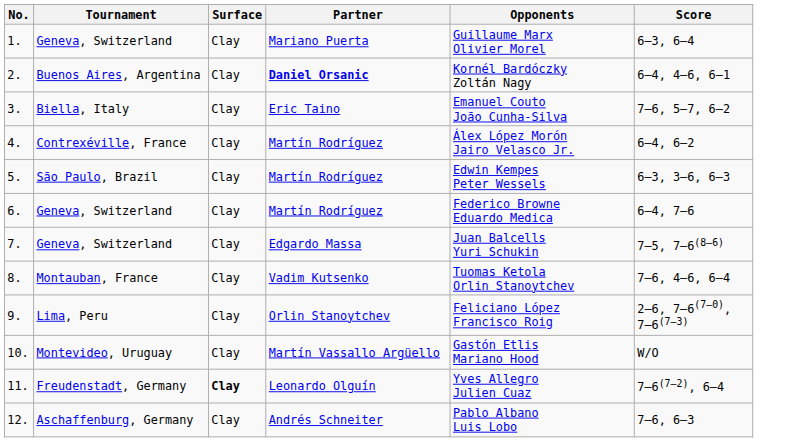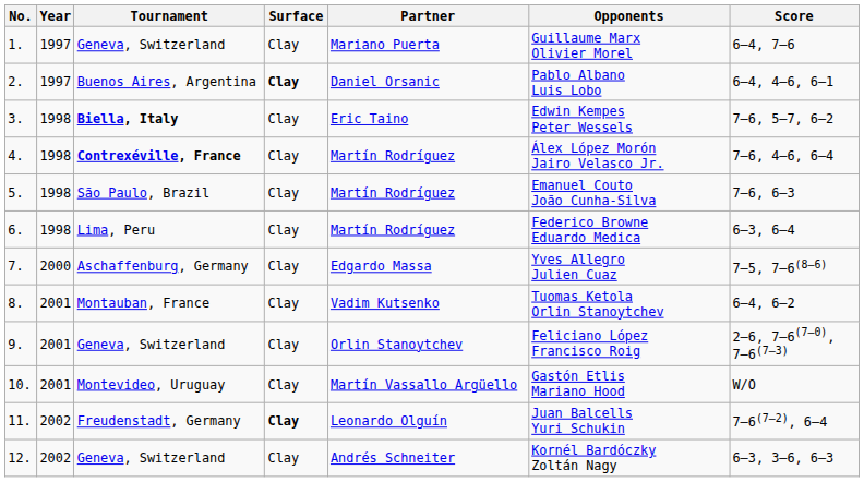 <table class="sortable wikitable" style=font-size:97%>
 <tr>
 <th width=25>No.</th>
+<th width=30>Year</th>
 <th width=180>Tournament</th>
 <th width=55>Surface</th>
 <th width=190>Partner</th>
 <th width=190>Opponents</th>
 <th width=120>Score</th>
 </tr>
 <tr>
 <td>1.</td>
+<td>1997</td>
 <td><a href='#'>Geneva</a>, Switzerland</td>
 <td>Clay</td>
 <td> <a href='#'>Mariano Puerta</a></td>
 <td> <a href='#'>Guillaume Marx</a><br> <a href='#'>Olivier Morel</a></td>
-<td>6–3, 6–4</td>
+<td>6–4, 7–6</td>
 </tr>
 <tr>
 <td>2.</td>
+<td>1997</td>
 <td><a href='#'>Buenos Aires</a>, Argentina</td>
-<td>Clay</td>
-<td><strong> <a href='#'>Daniel Orsanic</a></strong></td>
-<td> <a href='#'>Kornél Bardóczky</a><br> Zoltán Nagy</td>
+<td><strong>Clay</strong></td>
+<td> <a href='#'>Daniel Orsanic</a></td>
+<td> <a href='#'>Pablo Albano</a><br> <a href='#'>Luis Lobo</a></td>
 <td>6–4, 4–6, 6–1</td>
 </tr>
 <tr>
 <td>3.</td>
-<td><a href='#'>Biella</a>, Italy</td>
+<td>1998</td>
+<td><strong><a href='#'>Biella</a>, Italy</strong></td>
 <td>Clay</td>
 <td> <a href='#'>Eric Taino</a></td>
-<td> <a href='#'>Emanuel Couto</a><br> <a href='#'>João Cunha-Silva</a></td>
+<td> <a href='#'>Edwin Kempes</a><br> <a href='#'>Peter Wessels</a></td>
 <td>7–6, 5–7, 6–2</td>
 </tr>
 <tr>
 <td>4.</td>
-<td><a href='#'>Contrexéville</a>, France</td>
+<td>1998</td>
+<td><strong><a href='#'>Contrexéville</a>, France</strong></td>
 <td>Clay</td>
 <td> <a href='#'>Martín Rodríguez</a></td>
 <td> <a href='#'>Álex López Morón</a><br> <a href='#'>Jairo Velasco Jr.</a></td>
-<td>6–4, 6–2</td>
+<td>7–6, 4–6, 6–4</td>
 </tr>
 <tr>
 <td>5.</td>
+<td>1998</td>
 <td><a href='#'>São Paulo</a>, Brazil</td>
 <td>Clay</td>
 <td> <a href='#'>Martín Rodríguez</a></td>
-<td> <a href='#'>Edwin Kempes</a><br> <a href='#'>Peter Wessels</a></td>
-<td>6–3, 3–6, 6–3</td>
+<td> <a href='#'>Emanuel Couto</a><br> <a href='#'>João Cunha-Silva</a></td>
+<td>7–6, 6–3</td>
 </tr>
 <tr>
 <td>6.</td>
-<td><a href='#'>Geneva</a>, Switzerland</td>
+<td>1998</td>
+<td><a href='#'>Lima</a>, Peru</td>
 <td>Clay</td>
 <td> <a href='#'>Martín Rodríguez</a></td>
 <td> <a href='#'>Federico Browne</a><br> <a href='#'>Eduardo Medica</a></td>
-<td>6–4, 7–6</td>
+<td>6–3, 6–4</td>
 </tr>
 <tr>
 <td>7.</td>
-<td><a href='#'>Geneva</a>, Switzerland</td>
+<td>2000</td>
+<td><a href='#'>Aschaffenburg</a>, Germany</td>
 <td>Clay</td>
 <td> <a href='#'>Edgardo Massa</a></td>
-<td> <a href='#'>Juan Balcells</a><br> <a href='#'>Yuri Schukin</a></td>
+<td> <a href='#'>Yves Allegro</a><br> <a href='#'>Julien Cuaz</a></td>
 <td>7–5, 7–6<sup>(8–6)</sup></td>
 </tr>
 <tr>
 <td>8.</td>
+<td>2001</td>
 <td><a href='#'>Montauban</a>, France</td>
 <td>Clay</td>
 <td> <a href='#'>Vadim Kutsenko</a></td>
 <td> <a href='#'>Tuomas Ketola</a><br> <a href='#'>Orlin Stanoytchev</a></td>
-<td>7–6, 4–6, 6–4</td>
+<td>6–4, 6–2</td>
 </tr>
 <tr>
 <td>9.</td>
-<td><a href='#'>Lima</a>, Peru</td>
+<td>2001</td>
+<td><a href='#'>Geneva</a>, Switzerland</td>
 <td>Clay</td>
 <td> <a href='#'>Orlin Stanoytchev</a></td>
 <td> <a href='#'>Feliciano López</a><br> <a href='#'>Francisco Roig</a></td>
 <td>2–6, 7–6<sup>(7–0)</sup>, 7–6<sup>(7–3)</sup></td>
 </tr>
 <tr>
 <td>10.</td>
+<td>2001</td>
 <td><a href='#'>Montevideo</a>, Uruguay</td>
 <td>Clay</td>
 <td> <a href='#'>Martín Vassallo Argüello</a></td>
 <td> <a href='#'>Gastón Etlis</a><br> <a href='#'>Mariano Hood</a></td>
 <td>W/O</td>
 </tr>
 <tr>
 <td>11.</td>
+<td>2002</td>
 <td><a href='#'>Freudenstadt</a>, Germany</td>
 <td><strong>Clay</strong></td>
 <td> <a href='#'>Leonardo Olguín</a></td>
-<td> <a href='#'>Yves Allegro</a><br> <a href='#'>Julien Cuaz</a></td>
+<td> <a href='#'>Juan Balcells</a><br> <a href='#'>Yuri Schukin</a></td>
 <td>7–6<sup>(7–2)</sup>, 6–4</td>
 </tr>
 <tr>
 <td>12.</td>
-<td><a href='#'>Aschaffenburg</a>, Germany</td>
+<td>2002</td>
+<td><a href='#'>Geneva</a>, Switzerland</td>
 <td>Clay</td>
 <td> <a href='#'>Andrés Schneiter</a></td>
-<td> <a href='#'>Pablo Albano</a><br> <a href='#'>Luis Lobo</a></td>
-<td>7–6, 6–3</td>
+<td> <a href='#'>Kornél Bardóczky</a><br> Zoltán Nagy</td>
+<td>6–3, 3–6, 6–3</td>
 </tr>
 </table>
